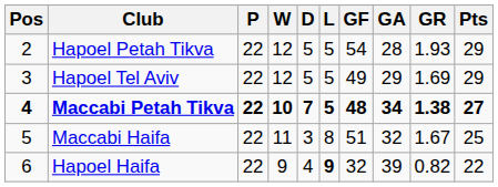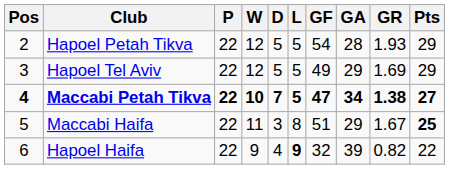 <table class="wikitable" style="text-align:center">
 <tr>
 <th>Pos</th>
 <th>Club</th>
 <th>P</th>
 <th>W</th>
 <th>D</th>
 <th>L</th>
 <th>GF</th>
 <th>GA</th>
 <th>GR</th>
 <th>Pts</th>
 </tr>
 <tr>
 <td>2</td>
 <td align=left><a href='#'>Hapoel Petah Tikva</a></td>
 <td>22</td>
 <td>12</td>
 <td>5</td>
 <td>5</td>
 <td>54</td>
 <td>28</td>
 <td>1.93</td>
 <td>29</td>
 </tr>
 <tr>
 <td>3</td>
 <td align=left><a href='#'>Hapoel Tel Aviv</a></td>
 <td>22</td>
 <td>12</td>
 <td>5</td>
 <td>5</td>
 <td>49</td>
 <td>29</td>
 <td>1.69</td>
 <td>29</td>
 </tr>
 <tr>
 <td><strong>4</strong></td>
 <td align=left><strong><a href='#'>Maccabi Petah Tikva</a></strong></td>
 <td><strong>22</strong></td>
 <td><strong>10</strong></td>
 <td><strong>7</strong></td>
 <td><strong>5</strong></td>
-<td><strong>48</strong></td>
+<td><strong>47</strong></td>
 <td><strong>34</strong></td>
 <td><strong>1.38</strong></td>
 <td><strong>27</strong></td>
 </tr>
 <tr>
 <td>5</td>
 <td align=left><a href='#'>Maccabi Haifa</a></td>
 <td>22</td>
 <td>11</td>
 <td>3</td>
 <td>8</td>
 <td>51</td>
-<td>32</td>
+<td>29</td>
 <td>1.67</td>
-<td>25</td>
+<td><strong>25</strong></td>
 </tr>
 <tr>
 <td>6</td>
 <td align=left><a href='#'>Hapoel Haifa</a></td>
 <td>22</td>
 <td>9</td>
 <td>4</td>
 <td><strong>9</strong></td>
 <td>32</td>
 <td>39</td>
 <td>0.82</td>
 <td>22</td>
 </tr>
 </table>
